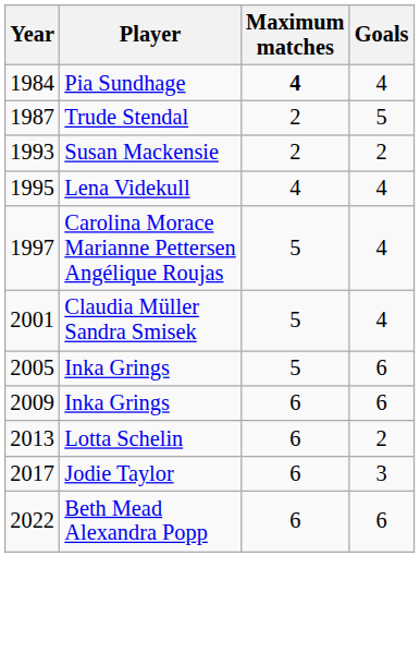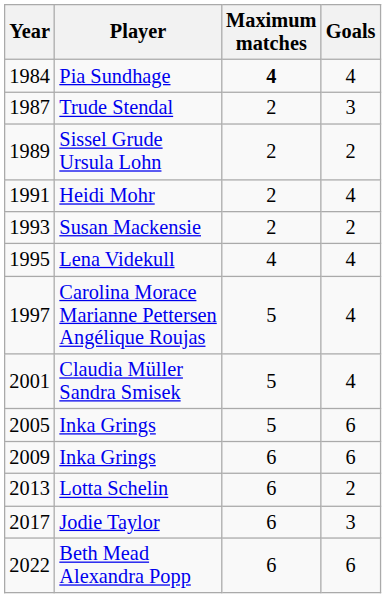 <table class="wikitable">
 <tr>
 <th>Year</th>
 <th>Player</th>
 <th>Maximum<br>matches</th>
 <th>Goals</th>
 </tr>
 <tr>
 <td>1984</td>
 <td> <a href='#'>Pia Sundhage</a></td>
 <td align="center"><strong>4</strong></td>
 <td align="center">4</td>
 </tr>
 <tr>
 <td>1987</td>
 <td> <a href='#'>Trude Stendal</a></td>
 <td align="center">2</td>
-<td align="center">5</td>
+<td align="center">3</td>
+</tr>
+<tr>
+<td>1989</td>
+<td> <a href='#'>Sissel Grude</a><br> <a href='#'>Ursula Lohn</a></td>
+<td align="center">2</td>
+<td align="center">2</td>
+</tr>
+<tr>
+<td>1991</td>
+<td> <a href='#'>Heidi Mohr</a></td>
+<td align="center">2</td>
+<td align="center">4</td>
 </tr>
 <tr>
 <td>1993</td>
 <td> <a href='#'>Susan Mackensie</a></td>
 <td align="center">2</td>
 <td align="center">2</td>
 </tr>
 <tr>
 <td>1995</td>
 <td> <a href='#'>Lena Videkull</a></td>
 <td align="center">4</td>
 <td align="center">4</td>
 </tr>
 <tr>
 <td>1997</td>
 <td> <a href='#'>Carolina Morace</a> <br> <a href='#'>Marianne Pettersen</a> <br> <a href='#'>Angélique Roujas</a></td>
 <td align="center">5</td>
 <td align="center">4</td>
 </tr>
 <tr>
 <td>2001</td>
 <td> <a href='#'>Claudia Müller</a> <br> <a href='#'>Sandra Smisek</a></td>
 <td align="center">5</td>
 <td align="center">4</td>
 </tr>
 <tr>
 <td>2005</td>
 <td> <a href='#'>Inka Grings</a></td>
 <td align="center">5</td>
 <td align="center">6</td>
 </tr>
 <tr>
 <td>2009</td>
 <td> <a href='#'>Inka Grings</a></td>
 <td align="center">6</td>
 <td align="center">6</td>
 </tr>
 <tr>
 <td>2013</td>
 <td> <a href='#'>Lotta Schelin</a></td>
 <td align="center">6</td>
 <td align="center">2</td>
 </tr>
 <tr>
 <td>2017</td>
 <td> <a href='#'>Jodie Taylor</a></td>
 <td align="center">6</td>
 <td align="center">3</td>
 </tr>
 <tr>
 <td>2022</td>
 <td> <a href='#'>Beth Mead</a> <br> <a href='#'>Alexandra Popp</a></td>
 <td align="center">6</td>
 <td align="center">6</td>
 </tr>
 </table>
